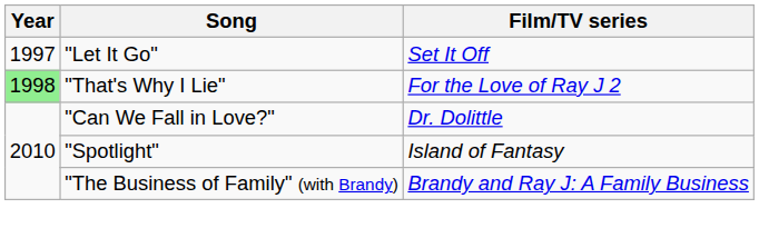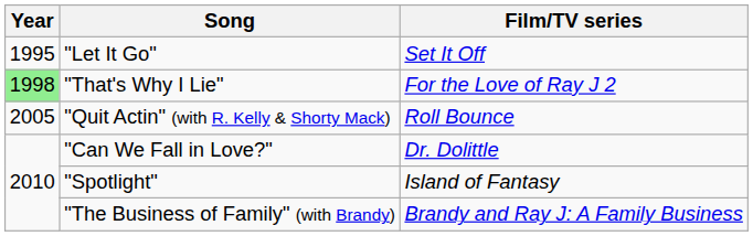 <table class="wikitable">
 <tr>
 <th scope="col">Year</th>
 <th scope="col">Song</th>
 <th scope="col">Film/TV series</th>
 </tr>
 <tr>
-<td>1997</td>
+<td>1995</td>
 <td align="left">"Let It Go"</td>
 <td><em><a href='#'>Set It Off</a></em></td>
 </tr>
 <tr>
 <td style="background: lightgreen;">1998</td>
 <td align="left">"That's Why I Lie"</td>
 <td><em><a href='#'>For the Love of Ray J 2</a></em></td>
+</tr>
+<tr>
+<td>2005</td>
+<td align="left">"Quit Actin" <small>(with <a href='#'>R. Kelly</a> & <a href='#'>Shorty Mack</a>)</small></td>
+<td><em><a href='#'>Roll Bounce</a></em></td>
 </tr>
 <tr>
 <td rowspan="3">2010</td>
 <td align="left">"Can We Fall in Love?"</td>
 <td><em><a href='#'>Dr. Dolittle</a></em></td>
 </tr>
 <tr>
 <td align="left">"Spotlight"</td>
 <td><em>Island of Fantasy</em></td>
 </tr>
 <tr>
 <td align="left">"The Business of Family" <small>(with <a href='#'>Brandy</a>)</small></td>
 <td><em><a href='#'>Brandy and Ray J: A Family Business</a></em></td>
 </tr>
 </table>
